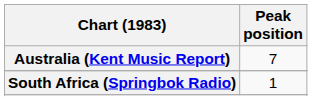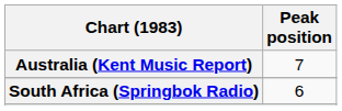 <table class="wikitable sortable plainrowheaders" style="text-align:center">
 <tr>
 <th scope="col">Chart (1983)</th>
 <th scope="col">Peak<br>position</th>
 </tr>
 <tr>
 <th scope="row">Australia (<a href='#'>Kent Music Report</a>)</th>
 <td>7</td>
 </tr>
 <tr>
 </tr>
 <tr>
 </tr>
 <tr>
 </tr>
 <tr>
 <th scope="row">South Africa (<a href='#'>Springbok Radio</a>)</th>
-<td>1</td>
+<td>6</td>
 </tr>
 <tr>
 </tr>
 <tr>
 </tr>
 <tr>
 </tr>
 </table>
